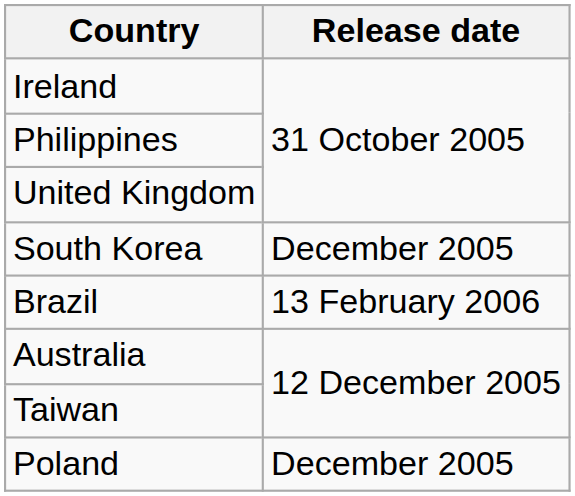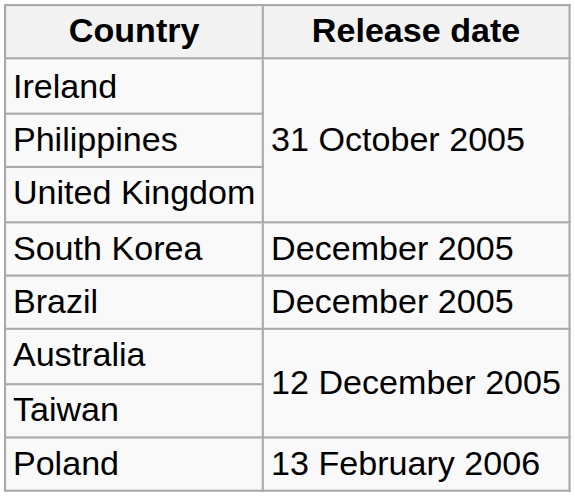 <table class="wikitable">
 <tr>
 <th>Country</th>
 <th>Release date</th>
 </tr>
 <tr>
 <td>Ireland</td>
 <td rowspan="3">31 October 2005</td>
 </tr>
 <tr>
 <td>Philippines</td>
 </tr>
 <tr>
 <td>United Kingdom</td>
 </tr>
 <tr>
 <td>South Korea</td>
 <td>December 2005</td>
 </tr>
 <tr>
 <td>Brazil</td>
-<td>13 February 2006</td>
+<td>December 2005</td>
 </tr>
 <tr>
 <td>Australia</td>
 <td rowspan="2">12 December 2005</td>
 </tr>
 <tr>
 <td>Taiwan</td>
 </tr>
 <tr>
 <td>Poland</td>
-<td>December 2005</td>
+<td>13 February 2006</td>
 </tr>
 </table>
